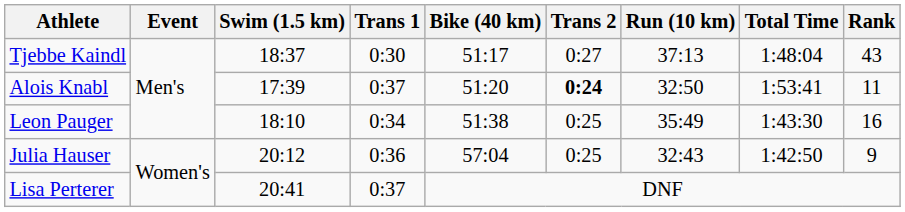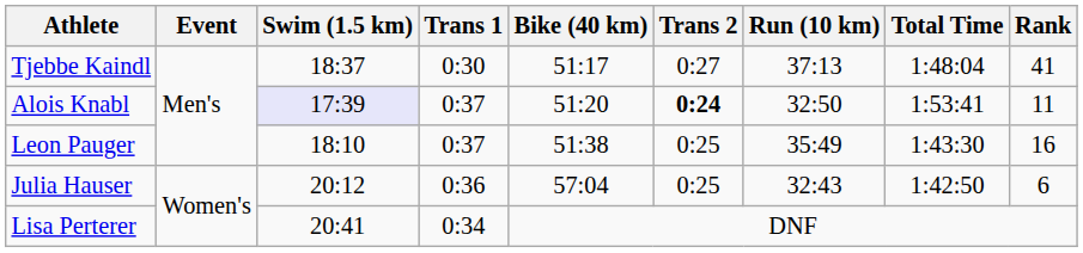 <table class="wikitable" style="font-size:90%">
 <tr>
 <th>Athlete</th>
 <th>Event</th>
 <th>Swim (1.5 km)</th>
 <th>Trans 1</th>
 <th>Bike (40 km)</th>
 <th>Trans 2</th>
 <th>Run (10 km)</th>
 <th>Total Time</th>
 <th>Rank</th>
 </tr>
 <tr align=center>
 <td align=left><a href='#'>Tjebbe Kaindl</a></td>
 <td align=left rowspan=3>Men's</td>
 <td>18:37</td>
 <td>0:30</td>
 <td>51:17</td>
 <td>0:27</td>
 <td>37:13</td>
 <td>1:48:04</td>
-<td>43</td>
+<td>41</td>
 </tr>
 <tr align=center>
 <td align=left><a href='#'>Alois Knabl</a></td>
-<td>17:39</td>
+<td style="background: lavender;">17:39</td>
 <td>0:37</td>
 <td>51:20</td>
 <td><strong>0:24</strong></td>
 <td>32:50</td>
 <td>1:53:41</td>
 <td>11</td>
 </tr>
 <tr align=center>
 <td align=left><a href='#'>Leon Pauger</a></td>
 <td>18:10</td>
-<td>0:34</td>
+<td>0:37</td>
 <td>51:38</td>
 <td>0:25</td>
 <td>35:49</td>
 <td>1:43:30</td>
 <td>16</td>
 </tr>
 <tr align=center>
 <td align=left><a href='#'>Julia Hauser</a></td>
 <td align=left rowspan=2>Women's</td>
 <td>20:12</td>
 <td>0:36</td>
 <td>57:04</td>
 <td>0:25</td>
 <td>32:43</td>
 <td>1:42:50</td>
-<td>9</td>
+<td>6</td>
 </tr>
 <tr align=center>
 <td align=left><a href='#'>Lisa Perterer</a></td>
 <td>20:41</td>
-<td>0:37</td>
+<td>0:34</td>
 <td colspan="5">DNF</td>
 </tr>
 </table>
